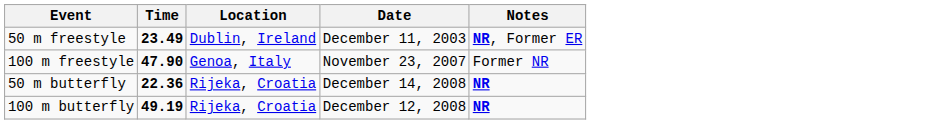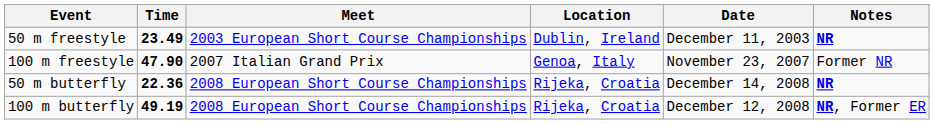 <table class="wikitable">
 <tr>
 <th>Event</th>
 <th>Time</th>
+<th>Meet</th>
 <th>Location</th>
 <th>Date</th>
 <th>Notes</th>
 </tr>
 <tr>
 <td>50 m freestyle</td>
 <td align="center"><strong>23.49</strong></td>
+<td><a href='#'>2003 European Short Course Championships</a></td>
 <td><a href='#'>Dublin</a>, <a href='#'>Ireland</a></td>
 <td>December 11, 2003</td>
-<td><strong><a href='#'>NR</a></strong>, Former <a href='#'>ER</a></td>
+<td><strong><a href='#'>NR</a></strong></td>
 </tr>
 <tr>
 <td>100 m freestyle</td>
 <td align="center"><strong>47.90</strong></td>
+<td>2007 Italian Grand Prix</td>
 <td><a href='#'>Genoa</a>, <a href='#'>Italy</a></td>
 <td>November 23, 2007</td>
 <td>Former <a href='#'>NR</a></td>
 </tr>
 <tr>
 <td>50 m butterfly</td>
 <td align="center"><strong>22.36</strong></td>
+<td><a href='#'>2008 European Short Course Championships</a></td>
 <td><a href='#'>Rijeka</a>, <a href='#'>Croatia</a></td>
 <td>December 14, 2008</td>
 <td><strong><a href='#'>NR</a></strong></td>
 </tr>
 <tr>
 <td>100 m butterfly</td>
 <td align="center"><strong>49.19</strong></td>
+<td><a href='#'>2008 European Short Course Championships</a></td>
 <td><a href='#'>Rijeka</a>, <a href='#'>Croatia</a></td>
 <td>December 12, 2008</td>
-<td><strong><a href='#'>NR</a></strong></td>
+<td><strong><a href='#'>NR</a></strong>, Former <a href='#'>ER</a></td>
 </tr>
 </table>
